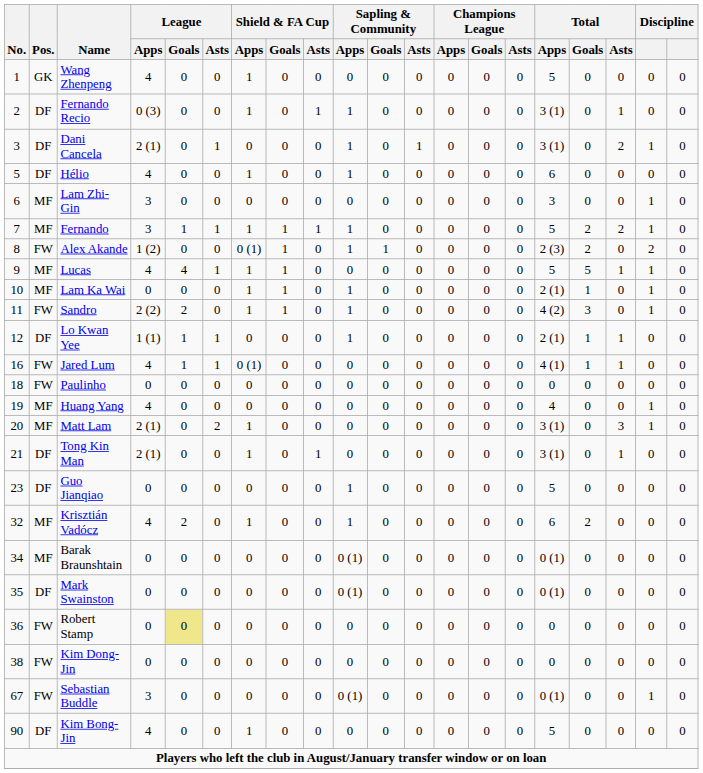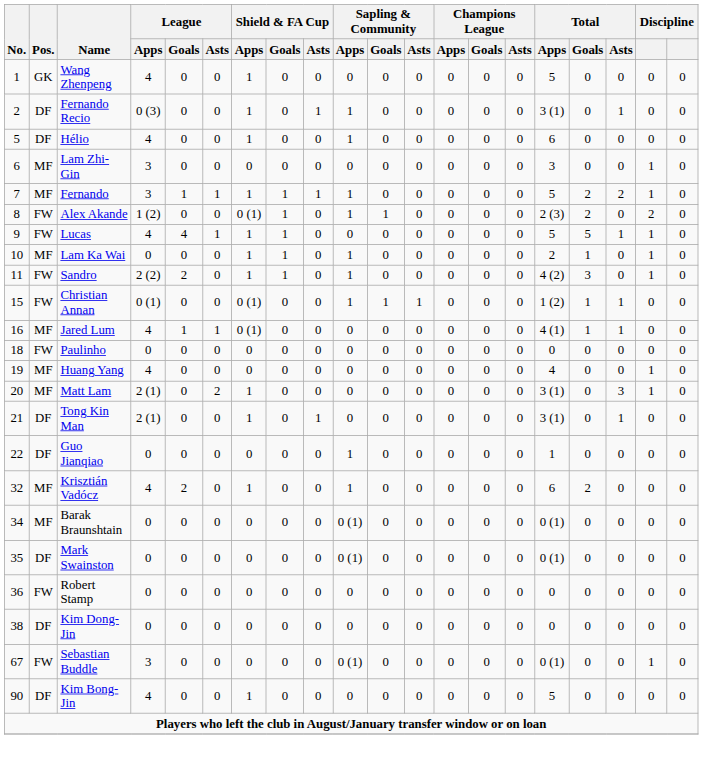 <table class="wikitable" style="text-align:center">
 <tr>
 <th rowspan=2 style="vertical-align:bottom;">No.</th>
 <th rowspan=2 style="vertical-align:bottom;">Pos.</th>
 <th rowspan=2 style="vertical-align:bottom;">Name</th>
 <th colspan=3 style="width:85px;">League</th>
 <th colspan=3 style="width:85px;">Shield & FA Cup</th>
 <th colspan=3 style="width:85px;">Sapling & Community</th>
 <th colspan=3 style="width:85px;">Champions League</th>
 <th colspan=3 style="width:85px;">Total</th>
 <th colspan=2 style="width:85px;">Discipline</th>
 </tr>
 <tr>
 <th>Apps</th>
 <th>Goals</th>
 <th>Asts</th>
 <th>Apps</th>
 <th>Goals</th>
 <th>Asts</th>
 <th>Apps</th>
 <th>Goals</th>
 <th>Asts</th>
 <th>Apps</th>
 <th>Goals</th>
 <th>Asts</th>
 <th>Apps</th>
 <th>Goals</th>
 <th>Asts</th>
 <th></th>
 <th></th>
 </tr>
 <tr>
 <td>1</td>
 <td>GK</td>
 <td align=left> <a href='#'>Wang Zhenpeng</a></td>
 <td>4</td>
 <td>0</td>
 <td>0</td>
 <td>1</td>
 <td>0</td>
 <td>0</td>
 <td>0</td>
 <td>0</td>
 <td>0</td>
 <td>0</td>
 <td>0</td>
 <td>0</td>
 <td>5</td>
 <td>0</td>
 <td>0</td>
 <td>0</td>
 <td>0</td>
 </tr>
 <tr>
 <td>2</td>
 <td>DF</td>
 <td align=left> <a href='#'>Fernando Recio</a></td>
 <td>0 (3)</td>
 <td>0</td>
 <td>0</td>
 <td>1</td>
 <td>0</td>
 <td>1</td>
 <td>1</td>
 <td>0</td>
 <td>0</td>
 <td>0</td>
 <td>0</td>
 <td>0</td>
 <td>3 (1)</td>
 <td>0</td>
 <td>1</td>
 <td>0</td>
-<td>0</td>
-</tr>
-<tr>
-<td>3</td>
-<td>DF</td>
-<td align=left> <a href='#'>Dani Cancela</a></td>
-<td>2 (1)</td>
-<td>0</td>
-<td>1</td>
-<td>0</td>
-<td>0</td>
-<td>0</td>
-<td>1</td>
-<td>0</td>
-<td>1</td>
-<td>0</td>
-<td>0</td>
-<td>0</td>
-<td>3 (1)</td>
-<td>0</td>
-<td>2</td>
-<td>1</td>
 <td>0</td>
 </tr>
 <tr>
 <td>5</td>
 <td>DF</td>
 <td align=left> <a href='#'>Hélio</a></td>
 <td>4</td>
 <td>0</td>
 <td>0</td>
 <td>1</td>
 <td>0</td>
 <td>0</td>
 <td>1</td>
 <td>0</td>
 <td>0</td>
 <td>0</td>
 <td>0</td>
 <td>0</td>
 <td>6</td>
 <td>0</td>
 <td>0</td>
 <td>0</td>
 <td>0</td>
 </tr>
 <tr>
 <td>6</td>
 <td>MF</td>
 <td align=left>  <a href='#'>Lam Zhi-Gin</a></td>
 <td>3</td>
 <td>0</td>
 <td>0</td>
 <td>0</td>
 <td>0</td>
 <td>0</td>
 <td>0</td>
 <td>0</td>
 <td>0</td>
 <td>0</td>
 <td>0</td>
 <td>0</td>
 <td>3</td>
 <td>0</td>
 <td>0</td>
 <td>1</td>
 <td>0</td>
 </tr>
 <tr>
 <td>7</td>
 <td>MF</td>
 <td align=left> <a href='#'>Fernando</a></td>
 <td>3</td>
 <td>1</td>
 <td>1</td>
 <td>1</td>
 <td>1</td>
 <td>1</td>
 <td>1</td>
 <td>0</td>
 <td>0</td>
 <td>0</td>
 <td>0</td>
 <td>0</td>
 <td>5</td>
 <td>2</td>
 <td>2</td>
 <td>1</td>
 <td>0</td>
 </tr>
 <tr>
 <td>8</td>
 <td>FW</td>
 <td align=left> <a href='#'>Alex Akande</a></td>
 <td>1 (2)</td>
 <td>0</td>
 <td>0</td>
 <td>0 (1)</td>
 <td>1</td>
 <td>0</td>
 <td>1</td>
 <td>1</td>
 <td>0</td>
 <td>0</td>
 <td>0</td>
 <td>0</td>
 <td>2 (3)</td>
 <td>2</td>
 <td>0</td>
 <td>2</td>
 <td>0</td>
 </tr>
 <tr>
 <td>9</td>
-<td>MF</td>
+<td>FW</td>
 <td align=left> <a href='#'>Lucas</a></td>
 <td>4</td>
 <td>4</td>
 <td>1</td>
 <td>1</td>
 <td>1</td>
 <td>0</td>
 <td>0</td>
 <td>0</td>
 <td>0</td>
 <td>0</td>
 <td>0</td>
 <td>0</td>
 <td>5</td>
 <td>5</td>
 <td>1</td>
 <td>1</td>
 <td>0</td>
 </tr>
 <tr>
 <td>10</td>
 <td>MF</td>
 <td align=left> <a href='#'>Lam Ka Wai</a></td>
 <td>0</td>
 <td>0</td>
 <td>0</td>
 <td>1</td>
 <td>1</td>
 <td>0</td>
 <td>1</td>
 <td>0</td>
 <td>0</td>
 <td>0</td>
 <td>0</td>
 <td>0</td>
-<td>2 (1)</td>
+<td>2</td>
 <td>1</td>
 <td>0</td>
 <td>1</td>
 <td>0</td>
 </tr>
 <tr>
 <td>11</td>
 <td>FW</td>
 <td align=left> <a href='#'>Sandro</a></td>
 <td>2 (2)</td>
 <td>2</td>
 <td>0</td>
 <td>1</td>
 <td>1</td>
 <td>0</td>
 <td>1</td>
 <td>0</td>
 <td>0</td>
 <td>0</td>
 <td>0</td>
 <td>0</td>
 <td>4 (2)</td>
 <td>3</td>
 <td>0</td>
 <td>1</td>
 <td>0</td>
 </tr>
 <tr>
-<td>12</td>
-<td>DF</td>
-<td align=left> <a href='#'>Lo Kwan Yee</a></td>
-<td>1 (1)</td>
+<td>15</td>
+<td>FW</td>
+<td align=left> <a href='#'>Christian Annan</a></td>
+<td>0 (1)</td>
+<td>0</td>
+<td>0</td>
+<td>0 (1)</td>
+<td>0</td>
+<td>0</td>
+<td>1</td>
 <td>1</td>
 <td>1</td>
 <td>0</td>
 <td>0</td>
 <td>0</td>
-<td>1</td>
-<td>0</td>
-<td>0</td>
-<td>0</td>
-<td>0</td>
-<td>0</td>
-<td>2 (1)</td>
+<td>1 (2)</td>
 <td>1</td>
 <td>1</td>
 <td>0</td>
 <td>0</td>
 </tr>
 <tr>
 <td>16</td>
-<td>FW</td>
+<td>MF</td>
 <td align=left>  <a href='#'>Jared Lum</a></td>
 <td>4</td>
 <td>1</td>
 <td>1</td>
 <td>0 (1)</td>
 <td>0</td>
 <td>0</td>
 <td>0</td>
 <td>0</td>
 <td>0</td>
 <td>0</td>
 <td>0</td>
 <td>0</td>
 <td>4 (1)</td>
 <td>1</td>
 <td>1</td>
 <td>0</td>
 <td>0</td>
 </tr>
 <tr>
 <td>18</td>
 <td>FW</td>
 <td align=left> <a href='#'>Paulinho</a></td>
 <td>0</td>
 <td>0</td>
 <td>0</td>
 <td>0</td>
 <td>0</td>
 <td>0</td>
 <td>0</td>
 <td>0</td>
 <td>0</td>
 <td>0</td>
 <td>0</td>
 <td>0</td>
 <td>0</td>
 <td>0</td>
 <td>0</td>
 <td>0</td>
 <td>0</td>
 </tr>
 <tr>
 <td>19</td>
 <td>MF</td>
 <td align=left> <a href='#'>Huang Yang</a></td>
 <td>4</td>
 <td>0</td>
 <td>0</td>
 <td>0</td>
 <td>0</td>
 <td>0</td>
 <td>0</td>
 <td>0</td>
 <td>0</td>
 <td>0</td>
 <td>0</td>
 <td>0</td>
 <td>4</td>
 <td>0</td>
 <td>0</td>
 <td>1</td>
 <td>0</td>
 </tr>
 <tr>
 <td>20</td>
 <td>MF</td>
 <td align=left>  <a href='#'>Matt Lam</a></td>
 <td>2 (1)</td>
 <td>0</td>
 <td>2</td>
 <td>1</td>
 <td>0</td>
 <td>0</td>
 <td>0</td>
 <td>0</td>
 <td>0</td>
 <td>0</td>
 <td>0</td>
 <td>0</td>
 <td>3 (1)</td>
 <td>0</td>
 <td>3</td>
 <td>1</td>
 <td>0</td>
 </tr>
 <tr>
 <td>21</td>
 <td>DF</td>
 <td align=left> <a href='#'>Tong Kin Man</a></td>
 <td>2 (1)</td>
 <td>0</td>
 <td>0</td>
 <td>1</td>
 <td>0</td>
 <td>1</td>
 <td>0</td>
 <td>0</td>
 <td>0</td>
 <td>0</td>
 <td>0</td>
 <td>0</td>
 <td>3 (1)</td>
 <td>0</td>
 <td>1</td>
 <td>0</td>
 <td>0</td>
 </tr>
 <tr>
-<td>23</td>
+<td>22</td>
 <td>DF</td>
 <td align=left> <a href='#'>Guo Jianqiao</a></td>
 <td>0</td>
 <td>0</td>
 <td>0</td>
 <td>0</td>
 <td>0</td>
 <td>0</td>
 <td>1</td>
 <td>0</td>
 <td>0</td>
 <td>0</td>
 <td>0</td>
 <td>0</td>
-<td>5</td>
+<td>1</td>
 <td>0</td>
 <td>0</td>
 <td>0</td>
 <td>0</td>
 </tr>
 <tr>
 <td>32</td>
 <td>MF</td>
 <td align=left> <a href='#'>Krisztián Vadócz</a></td>
 <td>4</td>
 <td>2</td>
 <td>0</td>
 <td>1</td>
 <td>0</td>
 <td>0</td>
 <td>1</td>
 <td>0</td>
 <td>0</td>
 <td>0</td>
 <td>0</td>
 <td>0</td>
 <td>6</td>
 <td>2</td>
 <td>0</td>
 <td>0</td>
 <td>0</td>
 </tr>
 <tr>
 <td>34</td>
 <td>MF</td>
 <td align=left>  Barak Braunshtain</td>
 <td>0</td>
 <td>0</td>
 <td>0</td>
 <td>0</td>
 <td>0</td>
 <td>0</td>
 <td>0 (1)</td>
 <td>0</td>
 <td>0</td>
 <td>0</td>
 <td>0</td>
 <td>0</td>
 <td>0 (1)</td>
 <td>0</td>
 <td>0</td>
 <td>0</td>
 <td>0</td>
 </tr>
 <tr>
 <td>35</td>
 <td>DF</td>
 <td align=left>  <a href='#'>Mark Swainston</a></td>
 <td>0</td>
 <td>0</td>
 <td>0</td>
 <td>0</td>
 <td>0</td>
 <td>0</td>
 <td>0 (1)</td>
 <td>0</td>
 <td>0</td>
 <td>0</td>
 <td>0</td>
 <td>0</td>
 <td>0 (1)</td>
 <td>0</td>
 <td>0</td>
 <td>0</td>
 <td>0</td>
 </tr>
 <tr>
 <td>36</td>
 <td>FW</td>
 <td align=left>  Robert Stamp</td>
 <td>0</td>
-<td style="background: khaki;">0</td>
+<td>0</td>
 <td>0</td>
 <td>0</td>
 <td>0</td>
 <td>0</td>
 <td>0</td>
 <td>0</td>
 <td>0</td>
 <td>0</td>
 <td>0</td>
 <td>0</td>
 <td>0</td>
 <td>0</td>
 <td>0</td>
 <td>0</td>
 <td>0</td>
 </tr>
 <tr>
 <td>38</td>
-<td>FW</td>
+<td>DF</td>
 <td align=left> <a href='#'>Kim Dong-Jin</a></td>
 <td>0</td>
 <td>0</td>
 <td>0</td>
 <td>0</td>
 <td>0</td>
 <td>0</td>
 <td>0</td>
 <td>0</td>
 <td>0</td>
 <td>0</td>
 <td>0</td>
 <td>0</td>
 <td>0</td>
 <td>0</td>
 <td>0</td>
 <td>0</td>
 <td>0</td>
 </tr>
 <tr>
 <td>67</td>
 <td>FW</td>
 <td align=left>  <a href='#'>Sebastian Buddle</a></td>
 <td>3</td>
 <td>0</td>
 <td>0</td>
 <td>0</td>
 <td>0</td>
 <td>0</td>
 <td>0 (1)</td>
 <td>0</td>
 <td>0</td>
 <td>0</td>
 <td>0</td>
 <td>0</td>
 <td>0 (1)</td>
 <td>0</td>
 <td>0</td>
 <td>1</td>
 <td>0</td>
 </tr>
 <tr>
 <td>90</td>
 <td>DF</td>
 <td align=left> <a href='#'>Kim Bong-Jin</a></td>
 <td>4</td>
 <td>0</td>
 <td>0</td>
 <td>1</td>
 <td>0</td>
 <td>0</td>
 <td>0</td>
 <td>0</td>
 <td>0</td>
 <td>0</td>
 <td>0</td>
 <td>0</td>
 <td>5</td>
 <td>0</td>
 <td>0</td>
 <td>0</td>
 <td>0</td>
 </tr>
 <tr>
 <td colspan=20><strong>Players who left the club in August/January transfer window or on loan</strong></td>
 </tr>
 <tr>
 </tr>
 </table>
